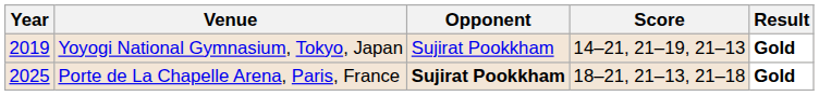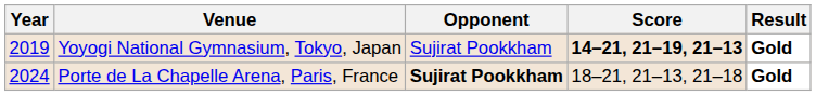 <table class="sortable wikitable" style="font-size: 90%;">
 <tr>
 <th>Year</th>
 <th>Venue</th>
 <th>Opponent</th>
 <th>Score</th>
 <th>Result</th>
 </tr>
 <tr style="background:#F3E6D7">
 <td align="center"><a href='#'>2019</a></td>
 <td align="left"><a href='#'>Yoyogi National Gymnasium</a>, <a href='#'>Tokyo</a>, Japan</td>
 <td align="left"> <a href='#'>Sujirat Pookkham</a></td>
-<td align="left">14–21, 21–19, 21–13</td>
+<td align="left"><strong>14–21, 21–19, 21–13</strong></td>
 <td style="text-align:left; background:white"> <strong>Gold</strong></td>
 </tr>
 <tr style="background:#F3E6D7">
-<td align="center"><a href='#'>2025</a></td>
+<td align="center"><a href='#'>2024</a></td>
 <td align="left"><a href='#'>Porte de La Chapelle Arena</a>, <a href='#'>Paris</a>, France</td>
 <td align="left"><strong> Sujirat Pookkham</strong></td>
 <td align="left">18–21, 21–13, 21–18</td>
 <td style="text-align:left; background:white"> <strong>Gold</strong></td>
 </tr>
 </table>
